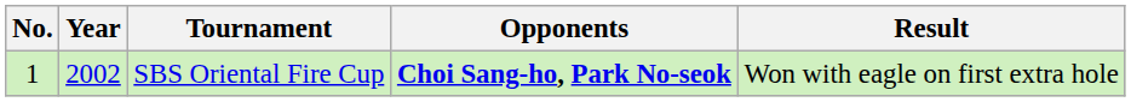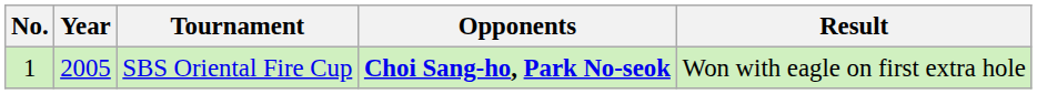 <table class="wikitable" style="font-size:95%;">
 <tr>
 <th>No.</th>
 <th>Year</th>
 <th>Tournament</th>
 <th>Opponents</th>
 <th>Result</th>
 </tr>
 <tr style="background:#D0F0C0;">
 <td align=center>1</td>
-<td><a href='#'>2002</a></td>
+<td><a href='#'>2005</a></td>
 <td><a href='#'>SBS Oriental Fire Cup</a></td>
 <td><strong> <a href='#'>Choi Sang-ho</a>,  <a href='#'>Park No-seok</a></strong></td>
 <td>Won with eagle on first extra hole</td>
 </tr>
 </table>
